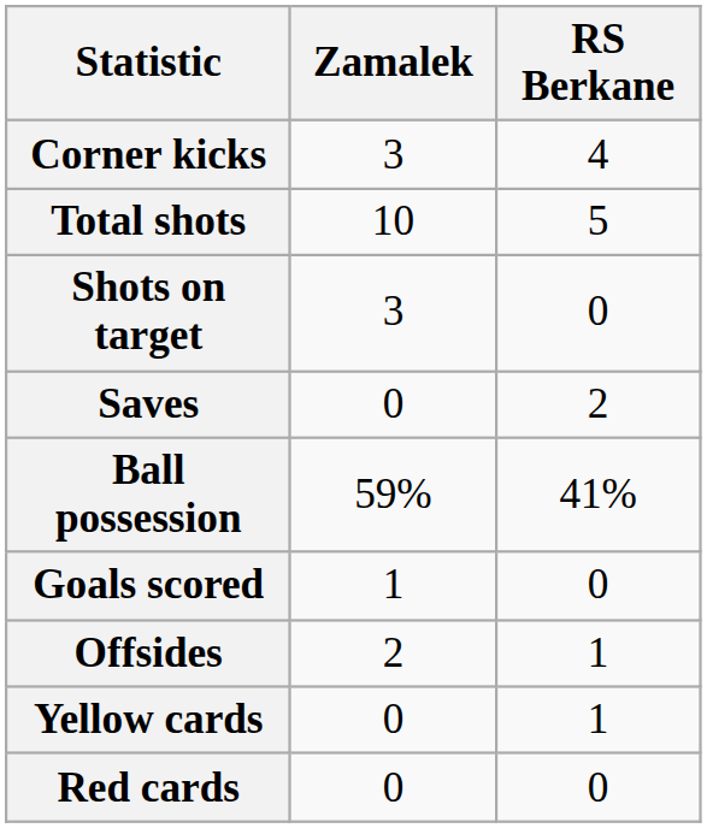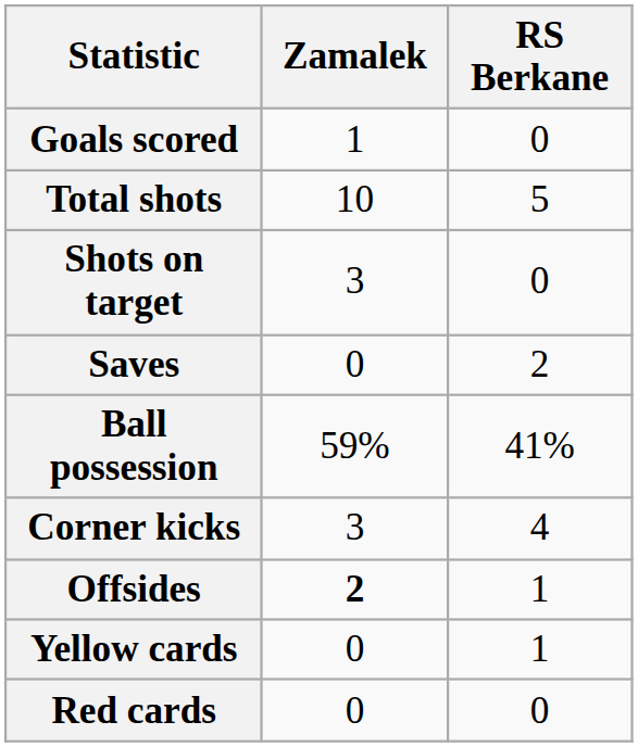 <table class="wikitable plainrowheaders" style="text-align:center">
 <tr>
 <th scope="col" style="width:100px">Statistic</th>
 <th scope="col" style="width:70px">Zamalek</th>
 <th scope="col" style="width:70px">RS Berkane</th>
 </tr>
 <tr>
-<th scope=row>Corner kicks</th>
-<td>3</td>
-<td>4</td>
+<th scope=row>Goals scored</th>
+<td>1</td>
+<td>0</td>
 </tr>
 <tr>
 <th scope=row>Total shots</th>
 <td>10</td>
 <td>5</td>
 </tr>
 <tr>
 <th scope=row>Shots on target</th>
 <td>3</td>
 <td>0</td>
 </tr>
 <tr>
 <th scope=row>Saves</th>
 <td>0</td>
 <td>2</td>
 </tr>
 <tr>
 <th scope=row>Ball possession</th>
 <td>59%</td>
 <td>41%</td>
 </tr>
 <tr>
-<th scope=row>Goals scored</th>
-<td>1</td>
-<td>0</td>
+<th scope=row>Corner kicks</th>
+<td>3</td>
+<td>4</td>
 </tr>
 <tr>
 <th scope=row>Offsides</th>
-<td>2</td>
+<td><strong>2</strong></td>
 <td>1</td>
 </tr>
 <tr>
 <th scope=row>Yellow cards</th>
 <td>0</td>
 <td>1</td>
 </tr>
 <tr>
 <th scope=row>Red cards</th>
 <td>0</td>
 <td>0</td>
 </tr>
 </table>
